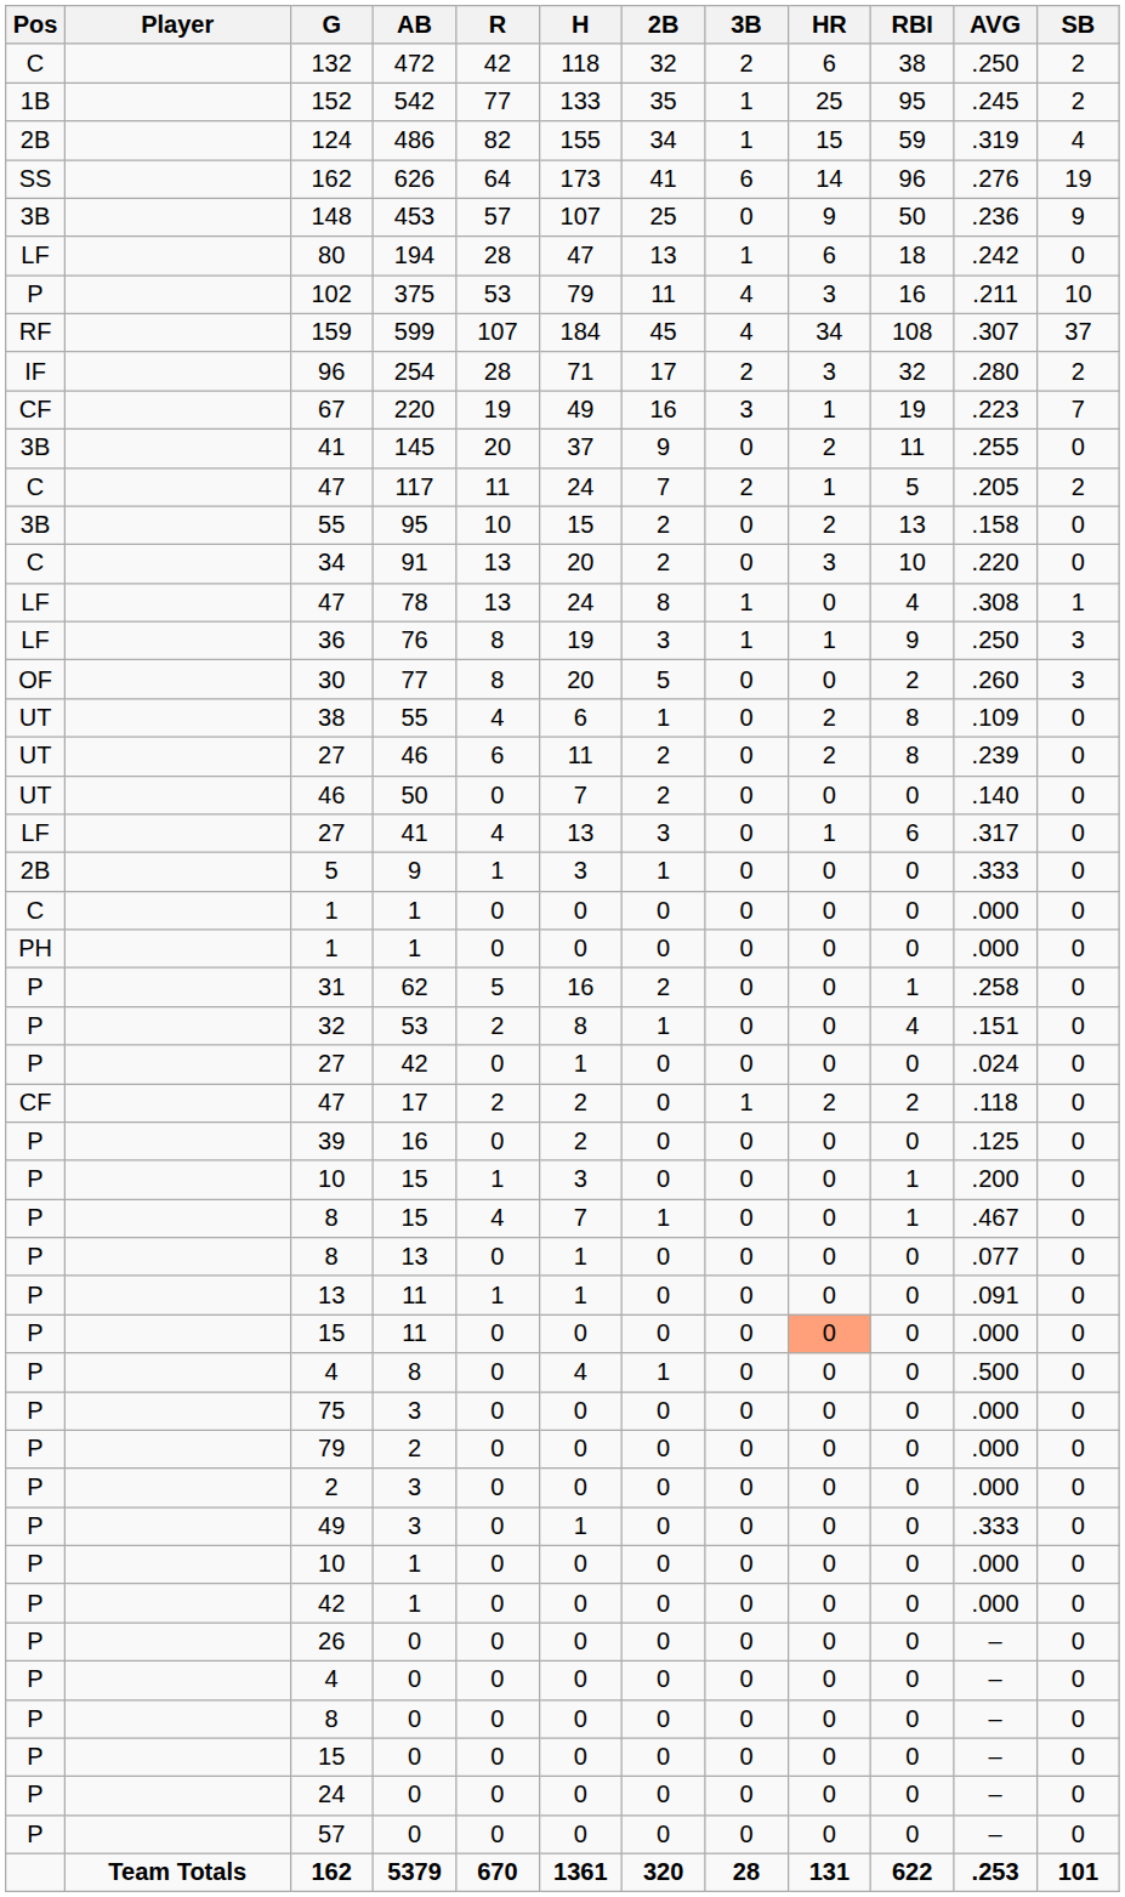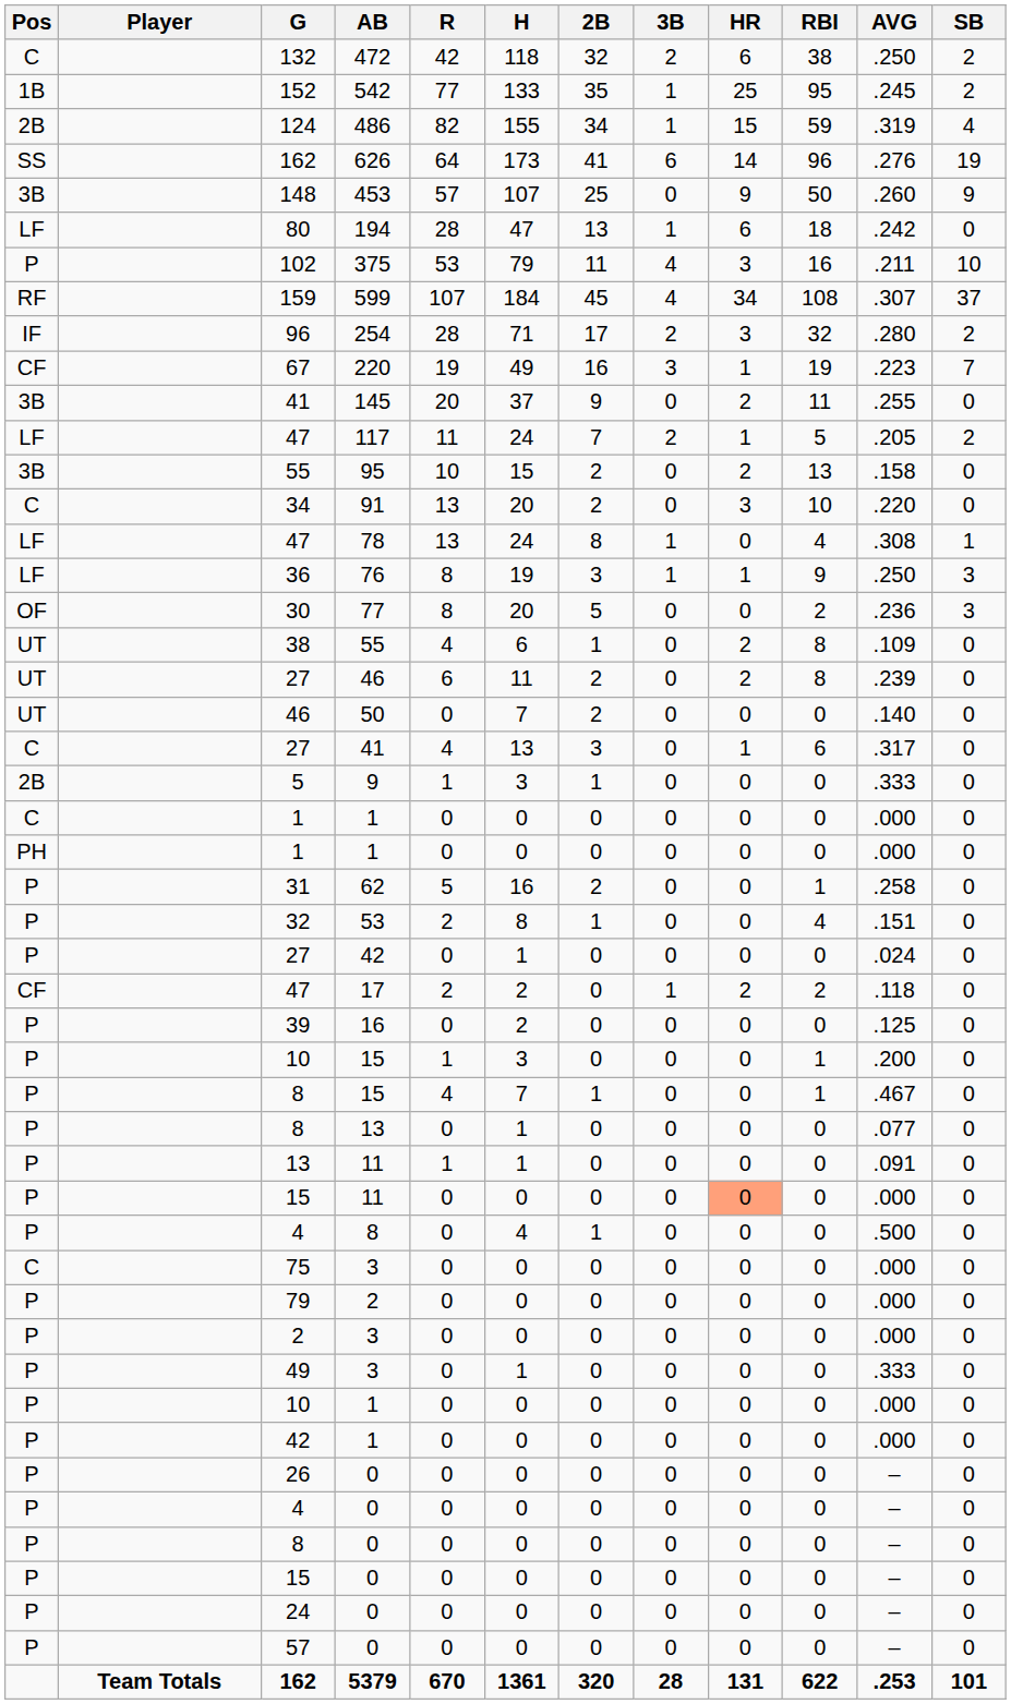 <table class="wikitable sortable">
 <tr>
 <th bgcolor="#DDDDFF" width="5%">Pos</th>
 <th bgcolor="#DDDDFF" width="19%">Player</th>
 <th bgcolor="#DDDDFF" width="7%">G</th>
 <th bgcolor="#DDDDFF" width="7%">AB</th>
 <th bgcolor="#DDDDFF" width="7%">R</th>
 <th bgcolor="#DDDDFF" width="7%">H</th>
 <th bgcolor="#DDDDFF" width="7%">2B</th>
 <th bgcolor="#DDDDFF" width="7%">3B</th>
 <th bgcolor="#DDDDFF" width="7%">HR</th>
 <th bgcolor="#DDDDFF" width="7%">RBI</th>
 <th bgcolor="#DDDDFF" width="7%">AVG</th>
 <th bgcolor="#DDDDFF" width="7%">SB</th>
 </tr>
 <tr align="center">
 <td>C</td>
 <td></td>
 <td>132</td>
 <td>472</td>
 <td>42</td>
 <td>118</td>
 <td>32</td>
 <td>2</td>
 <td>6</td>
 <td>38</td>
 <td>.250</td>
 <td>2</td>
 </tr>
 <tr align="center">
 <td>1B</td>
 <td></td>
 <td>152</td>
 <td>542</td>
 <td>77</td>
 <td>133</td>
 <td>35</td>
 <td>1</td>
 <td>25</td>
 <td>95</td>
 <td>.245</td>
 <td>2</td>
 </tr>
 <tr align="center">
 <td>2B</td>
 <td></td>
 <td>124</td>
 <td>486</td>
 <td>82</td>
 <td>155</td>
 <td>34</td>
 <td>1</td>
 <td>15</td>
 <td>59</td>
 <td>.319</td>
 <td>4</td>
 </tr>
 <tr align="center">
 <td>SS</td>
 <td></td>
 <td>162</td>
 <td>626</td>
 <td>64</td>
 <td>173</td>
 <td>41</td>
 <td>6</td>
 <td>14</td>
 <td>96</td>
 <td>.276</td>
 <td>19</td>
 </tr>
 <tr align="center">
 <td>3B</td>
 <td></td>
 <td>148</td>
 <td>453</td>
 <td>57</td>
 <td>107</td>
 <td>25</td>
 <td>0</td>
 <td>9</td>
 <td>50</td>
-<td>.236</td>
+<td>.260</td>
 <td>9</td>
 </tr>
 <tr align="center">
 <td>LF</td>
 <td></td>
 <td>80</td>
 <td>194</td>
 <td>28</td>
 <td>47</td>
 <td>13</td>
 <td>1</td>
 <td>6</td>
 <td>18</td>
 <td>.242</td>
 <td>0</td>
 </tr>
 <tr align="center">
 <td>P</td>
 <td></td>
 <td>102</td>
 <td>375</td>
 <td>53</td>
 <td>79</td>
 <td>11</td>
 <td>4</td>
 <td>3</td>
 <td>16</td>
 <td>.211</td>
 <td>10</td>
 </tr>
 <tr align="center">
 <td>RF</td>
 <td></td>
 <td>159</td>
 <td>599</td>
 <td>107</td>
 <td>184</td>
 <td>45</td>
 <td>4</td>
 <td>34</td>
 <td>108</td>
 <td>.307</td>
 <td>37</td>
 </tr>
 <tr align="center">
 <td>IF</td>
 <td></td>
 <td>96</td>
 <td>254</td>
 <td>28</td>
 <td>71</td>
 <td>17</td>
 <td>2</td>
 <td>3</td>
 <td>32</td>
 <td>.280</td>
 <td>2</td>
 </tr>
 <tr align="center">
 <td>CF</td>
 <td></td>
 <td>67</td>
 <td>220</td>
 <td>19</td>
 <td>49</td>
 <td>16</td>
 <td>3</td>
 <td>1</td>
 <td>19</td>
 <td>.223</td>
 <td>7</td>
 </tr>
 <tr align="center">
 <td>3B</td>
 <td></td>
 <td>41</td>
 <td>145</td>
 <td>20</td>
 <td>37</td>
 <td>9</td>
 <td>0</td>
 <td>2</td>
 <td>11</td>
 <td>.255</td>
 <td>0</td>
 </tr>
 <tr align="center">
-<td>C</td>
+<td>LF</td>
 <td></td>
 <td>47</td>
 <td>117</td>
 <td>11</td>
 <td>24</td>
 <td>7</td>
 <td>2</td>
 <td>1</td>
 <td>5</td>
 <td>.205</td>
 <td>2</td>
 </tr>
 <tr align="center">
 <td>3B</td>
 <td></td>
 <td>55</td>
 <td>95</td>
 <td>10</td>
 <td>15</td>
 <td>2</td>
 <td>0</td>
 <td>2</td>
 <td>13</td>
 <td>.158</td>
 <td>0</td>
 </tr>
 <tr align="center">
 <td>C</td>
 <td></td>
 <td>34</td>
 <td>91</td>
 <td>13</td>
 <td>20</td>
 <td>2</td>
 <td>0</td>
 <td>3</td>
 <td>10</td>
 <td>.220</td>
 <td>0</td>
 </tr>
 <tr align="center">
 <td>LF</td>
 <td></td>
 <td>47</td>
 <td>78</td>
 <td>13</td>
 <td>24</td>
 <td>8</td>
 <td>1</td>
 <td>0</td>
 <td>4</td>
 <td>.308</td>
 <td>1</td>
 </tr>
 <tr align="center">
 <td>LF</td>
 <td></td>
 <td>36</td>
 <td>76</td>
 <td>8</td>
 <td>19</td>
 <td>3</td>
 <td>1</td>
 <td>1</td>
 <td>9</td>
 <td>.250</td>
 <td>3</td>
 </tr>
 <tr align="center">
 <td>OF</td>
 <td></td>
 <td>30</td>
 <td>77</td>
 <td>8</td>
 <td>20</td>
 <td>5</td>
 <td>0</td>
 <td>0</td>
 <td>2</td>
-<td>.260</td>
+<td>.236</td>
 <td>3</td>
 </tr>
 <tr align="center">
 <td>UT</td>
 <td></td>
 <td>38</td>
 <td>55</td>
 <td>4</td>
 <td>6</td>
 <td>1</td>
 <td>0</td>
 <td>2</td>
 <td>8</td>
 <td>.109</td>
 <td>0</td>
 </tr>
 <tr align="center">
 <td>UT</td>
 <td></td>
 <td>27</td>
 <td>46</td>
 <td>6</td>
 <td>11</td>
 <td>2</td>
 <td>0</td>
 <td>2</td>
 <td>8</td>
 <td>.239</td>
 <td>0</td>
 </tr>
 <tr align="center">
 <td>UT</td>
 <td></td>
 <td>46</td>
 <td>50</td>
 <td>0</td>
 <td>7</td>
 <td>2</td>
 <td>0</td>
 <td>0</td>
 <td>0</td>
 <td>.140</td>
 <td>0</td>
 </tr>
 <tr align="center">
-<td>LF</td>
+<td>C</td>
 <td></td>
 <td>27</td>
 <td>41</td>
 <td>4</td>
 <td>13</td>
 <td>3</td>
 <td>0</td>
 <td>1</td>
 <td>6</td>
 <td>.317</td>
 <td>0</td>
 </tr>
 <tr align="center">
 <td>2B</td>
 <td></td>
 <td>5</td>
 <td>9</td>
 <td>1</td>
 <td>3</td>
 <td>1</td>
 <td>0</td>
 <td>0</td>
 <td>0</td>
 <td>.333</td>
 <td>0</td>
 </tr>
 <tr align="center">
 <td>C</td>
 <td></td>
 <td>1</td>
 <td>1</td>
 <td>0</td>
 <td>0</td>
 <td>0</td>
 <td>0</td>
 <td>0</td>
 <td>0</td>
 <td>.000</td>
 <td>0</td>
 </tr>
 <tr align="center">
 <td>PH</td>
 <td></td>
 <td>1</td>
 <td>1</td>
 <td>0</td>
 <td>0</td>
 <td>0</td>
 <td>0</td>
 <td>0</td>
 <td>0</td>
 <td>.000</td>
 <td>0</td>
 </tr>
 <tr align="center">
 <td>P</td>
 <td></td>
 <td>31</td>
 <td>62</td>
 <td>5</td>
 <td>16</td>
 <td>2</td>
 <td>0</td>
 <td>0</td>
 <td>1</td>
 <td>.258</td>
 <td>0</td>
 </tr>
 <tr align="center">
 <td>P</td>
 <td></td>
 <td>32</td>
 <td>53</td>
 <td>2</td>
 <td>8</td>
 <td>1</td>
 <td>0</td>
 <td>0</td>
 <td>4</td>
 <td>.151</td>
 <td>0</td>
 </tr>
 <tr align="center">
 <td>P</td>
 <td></td>
 <td>27</td>
 <td>42</td>
 <td>0</td>
 <td>1</td>
 <td>0</td>
 <td>0</td>
 <td>0</td>
 <td>0</td>
 <td>.024</td>
 <td>0</td>
 </tr>
 <tr align="center">
 <td>CF</td>
 <td></td>
 <td>47</td>
 <td>17</td>
 <td>2</td>
 <td>2</td>
 <td>0</td>
 <td>1</td>
 <td>2</td>
 <td>2</td>
 <td>.118</td>
 <td>0</td>
 </tr>
 <tr align="center">
 <td>P</td>
 <td></td>
 <td>39</td>
 <td>16</td>
 <td>0</td>
 <td>2</td>
 <td>0</td>
 <td>0</td>
 <td>0</td>
 <td>0</td>
 <td>.125</td>
 <td>0</td>
 </tr>
 <tr align="center">
 <td>P</td>
 <td></td>
 <td>10</td>
 <td>15</td>
 <td>1</td>
 <td>3</td>
 <td>0</td>
 <td>0</td>
 <td>0</td>
 <td>1</td>
 <td>.200</td>
 <td>0</td>
 </tr>
 <tr align="center">
 <td>P</td>
 <td></td>
 <td>8</td>
 <td>15</td>
 <td>4</td>
 <td>7</td>
 <td>1</td>
 <td>0</td>
 <td>0</td>
 <td>1</td>
 <td>.467</td>
 <td>0</td>
 </tr>
 <tr align="center">
 <td>P</td>
 <td></td>
 <td>8</td>
 <td>13</td>
 <td>0</td>
 <td>1</td>
 <td>0</td>
 <td>0</td>
 <td>0</td>
 <td>0</td>
 <td>.077</td>
 <td>0</td>
 </tr>
 <tr align="center">
 <td>P</td>
 <td></td>
 <td>13</td>
 <td>11</td>
 <td>1</td>
 <td>1</td>
 <td>0</td>
 <td>0</td>
 <td>0</td>
 <td>0</td>
 <td>.091</td>
 <td>0</td>
 </tr>
 <tr align="center">
 <td>P</td>
 <td></td>
 <td>15</td>
 <td>11</td>
 <td>0</td>
 <td>0</td>
 <td>0</td>
 <td>0</td>
 <td style="background: lightsalmon;">0</td>
 <td>0</td>
 <td>.000</td>
 <td>0</td>
 </tr>
 <tr align="center">
 <td>P</td>
 <td></td>
 <td>4</td>
 <td>8</td>
 <td>0</td>
 <td>4</td>
 <td>1</td>
 <td>0</td>
 <td>0</td>
 <td>0</td>
 <td>.500</td>
 <td>0</td>
 </tr>
 <tr align="center">
-<td>P</td>
+<td>C</td>
 <td></td>
 <td>75</td>
 <td>3</td>
 <td>0</td>
 <td>0</td>
 <td>0</td>
 <td>0</td>
 <td>0</td>
 <td>0</td>
 <td>.000</td>
 <td>0</td>
 </tr>
 <tr align="center">
 <td>P</td>
 <td></td>
 <td>79</td>
 <td>2</td>
 <td>0</td>
 <td>0</td>
 <td>0</td>
 <td>0</td>
 <td>0</td>
 <td>0</td>
 <td>.000</td>
 <td>0</td>
 </tr>
 <tr align="center">
 <td>P</td>
 <td></td>
 <td>2</td>
 <td>3</td>
 <td>0</td>
 <td>0</td>
 <td>0</td>
 <td>0</td>
 <td>0</td>
 <td>0</td>
 <td>.000</td>
 <td>0</td>
 </tr>
 <tr align="center">
 <td>P</td>
 <td></td>
 <td>49</td>
 <td>3</td>
 <td>0</td>
 <td>1</td>
 <td>0</td>
 <td>0</td>
 <td>0</td>
 <td>0</td>
 <td>.333</td>
 <td>0</td>
 </tr>
 <tr align="center">
 <td>P</td>
 <td></td>
 <td>10</td>
 <td>1</td>
 <td>0</td>
 <td>0</td>
 <td>0</td>
 <td>0</td>
 <td>0</td>
 <td>0</td>
 <td>.000</td>
 <td>0</td>
 </tr>
 <tr align="center">
 <td>P</td>
 <td></td>
 <td>42</td>
 <td>1</td>
 <td>0</td>
 <td>0</td>
 <td>0</td>
 <td>0</td>
 <td>0</td>
 <td>0</td>
 <td>.000</td>
 <td>0</td>
 </tr>
 <tr align="center">
 <td>P</td>
 <td></td>
 <td>26</td>
 <td>0</td>
 <td>0</td>
 <td>0</td>
 <td>0</td>
 <td>0</td>
 <td>0</td>
 <td>0</td>
 <td>–</td>
 <td>0</td>
 </tr>
 <tr align="center">
 <td>P</td>
 <td></td>
 <td>4</td>
 <td>0</td>
 <td>0</td>
 <td>0</td>
 <td>0</td>
 <td>0</td>
 <td>0</td>
 <td>0</td>
 <td>–</td>
 <td>0</td>
 </tr>
 <tr align="center">
 <td>P</td>
 <td></td>
 <td>8</td>
 <td>0</td>
 <td>0</td>
 <td>0</td>
 <td>0</td>
 <td>0</td>
 <td>0</td>
 <td>0</td>
 <td>–</td>
 <td>0</td>
 </tr>
 <tr align="center">
 <td>P</td>
 <td></td>
 <td>15</td>
 <td>0</td>
 <td>0</td>
 <td>0</td>
 <td>0</td>
 <td>0</td>
 <td>0</td>
 <td>0</td>
 <td>–</td>
 <td>0</td>
 </tr>
 <tr align="center">
 <td>P</td>
 <td></td>
 <td>24</td>
 <td>0</td>
 <td>0</td>
 <td>0</td>
 <td>0</td>
 <td>0</td>
 <td>0</td>
 <td>0</td>
 <td>–</td>
 <td>0</td>
 </tr>
 <tr align="center">
 <td>P</td>
 <td></td>
 <td>57</td>
 <td>0</td>
 <td>0</td>
 <td>0</td>
 <td>0</td>
 <td>0</td>
 <td>0</td>
 <td>0</td>
 <td>–</td>
 <td>0</td>
 </tr>
 <tr align="center" class="unsortable">
 <td></td>
 <td><strong>Team Totals</strong></td>
 <td><strong>162</strong></td>
 <td><strong>5379</strong></td>
 <td><strong>670</strong></td>
 <td><strong>1361</strong></td>
 <td><strong>320</strong></td>
 <td><strong>28</strong></td>
 <td><strong>131</strong></td>
 <td><strong>622</strong></td>
 <td><strong>.253</strong></td>
 <td><strong>101</strong></td>
 </tr>
 </table>
